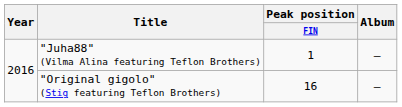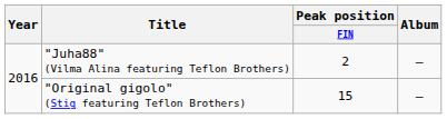 <table class="wikitable" style="text-align:center;">
 <tr>
 <th rowspan="2">Year</th>
 <th rowspan="2">Title</th>
 <th colspan="1">Peak position</th>
 <th rowspan="2">Album</th>
 </tr>
 <tr>
 <th style="width;font-size:85%"><small><a href='#'>FIN</a></small><br></th>
 </tr>
 <tr>
 <td rowspan=2>2016</td>
 <td style="text-align:left;">"Juha88" <br><small>(Vilma Alina featuring Teflon Brothers)</small></td>
-<td>1</td>
+<td>2</td>
 <td>–</td>
 </tr>
 <tr>
 <td style="text-align:left;">"Original gigolo" <br><small>(<a href='#'>Stig</a> featuring Teflon Brothers)</small></td>
-<td>16</td>
+<td>15</td>
 <td>–</td>
 </tr>
 </table>
